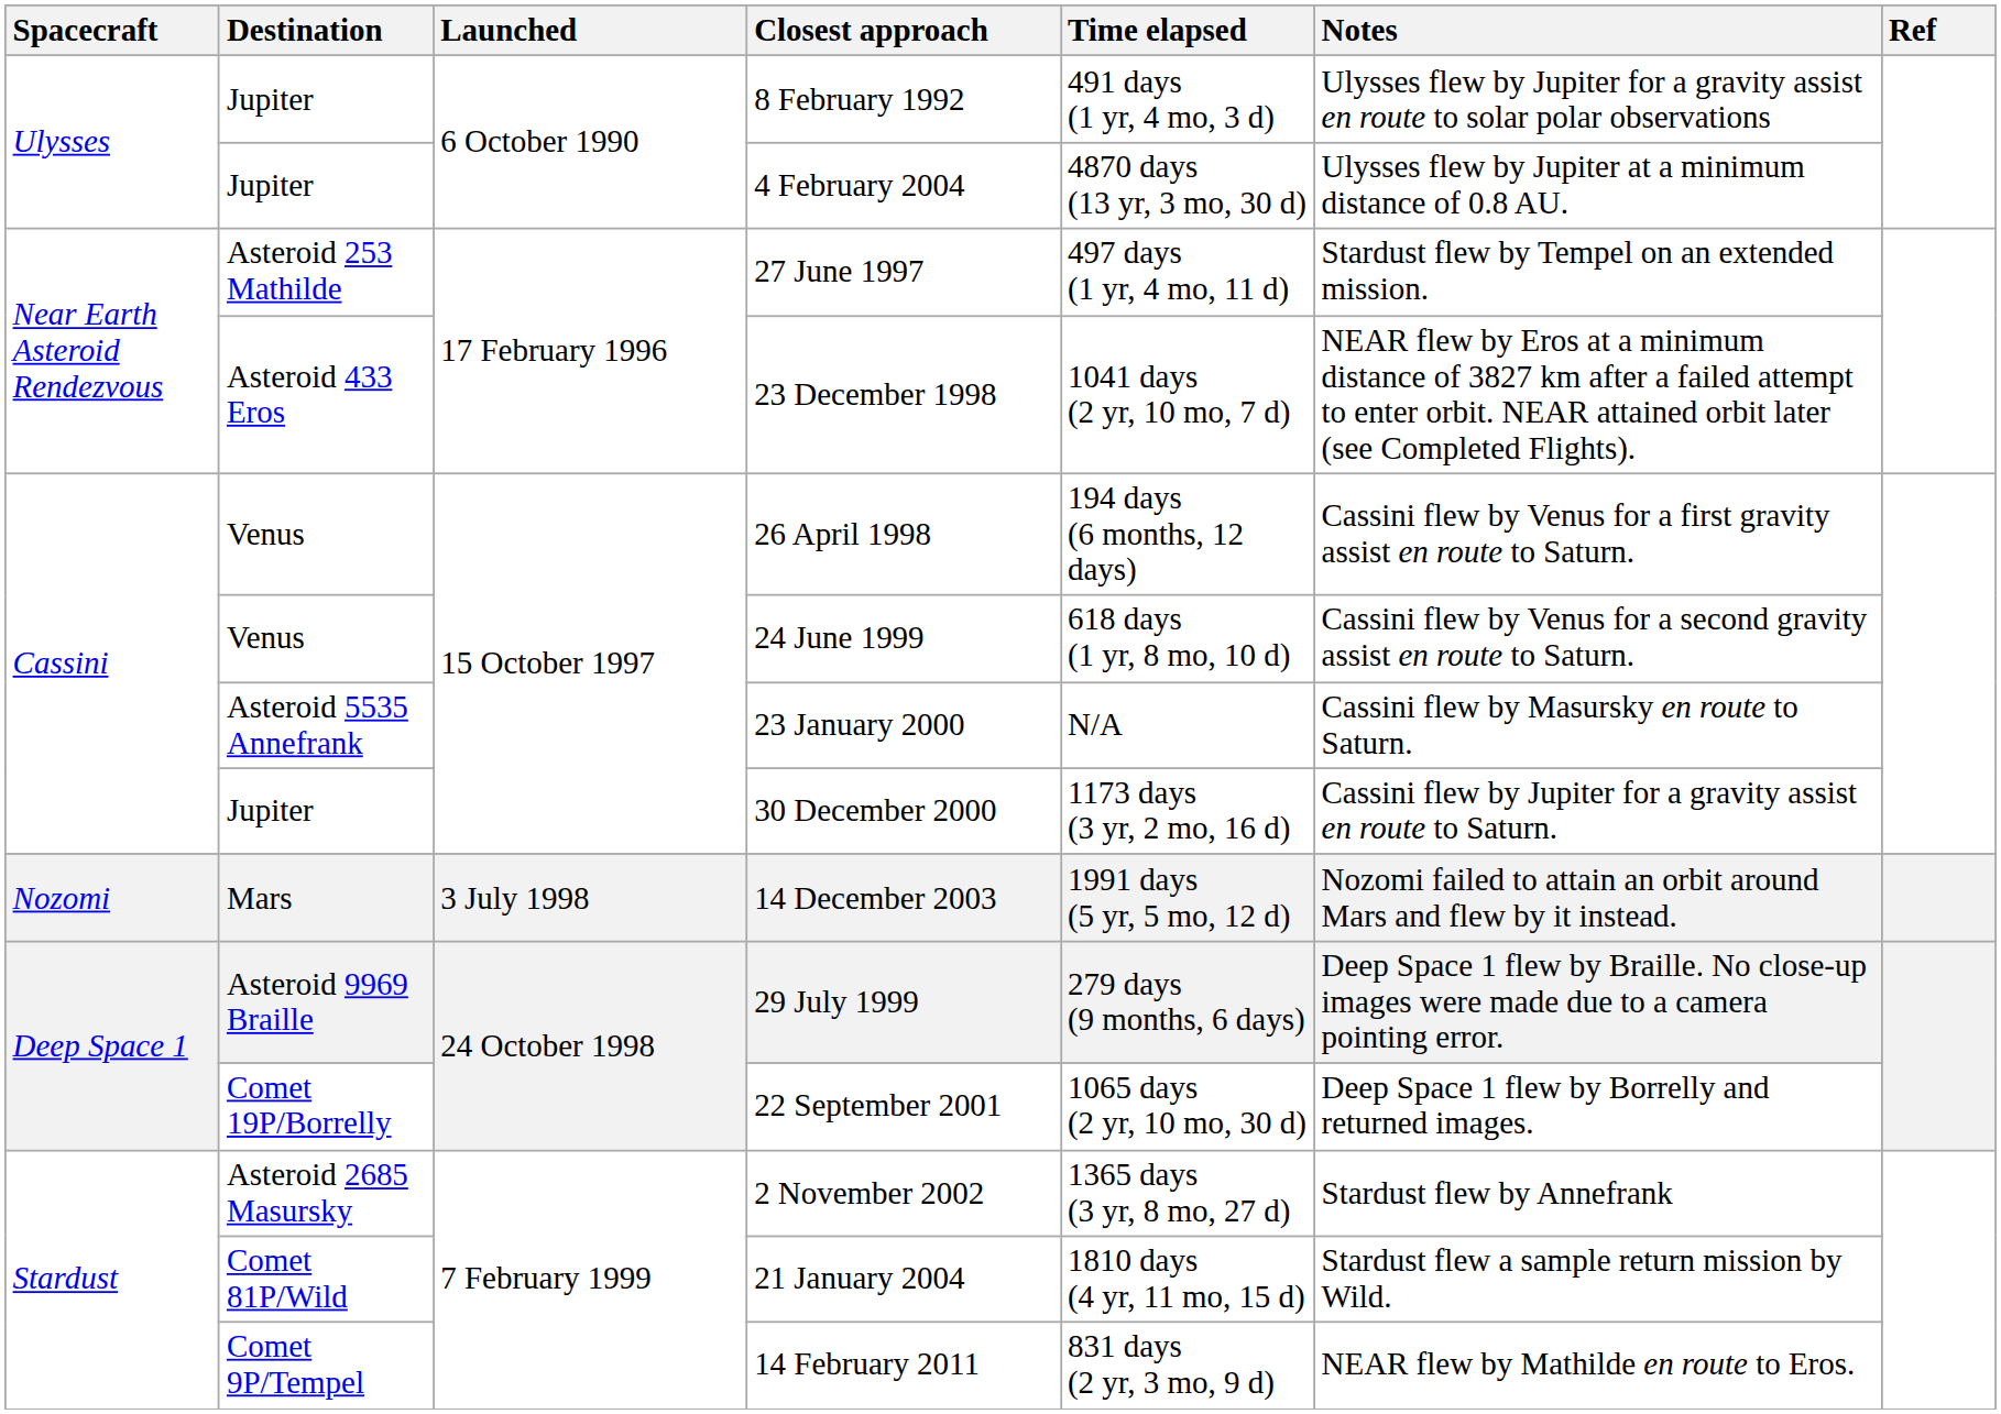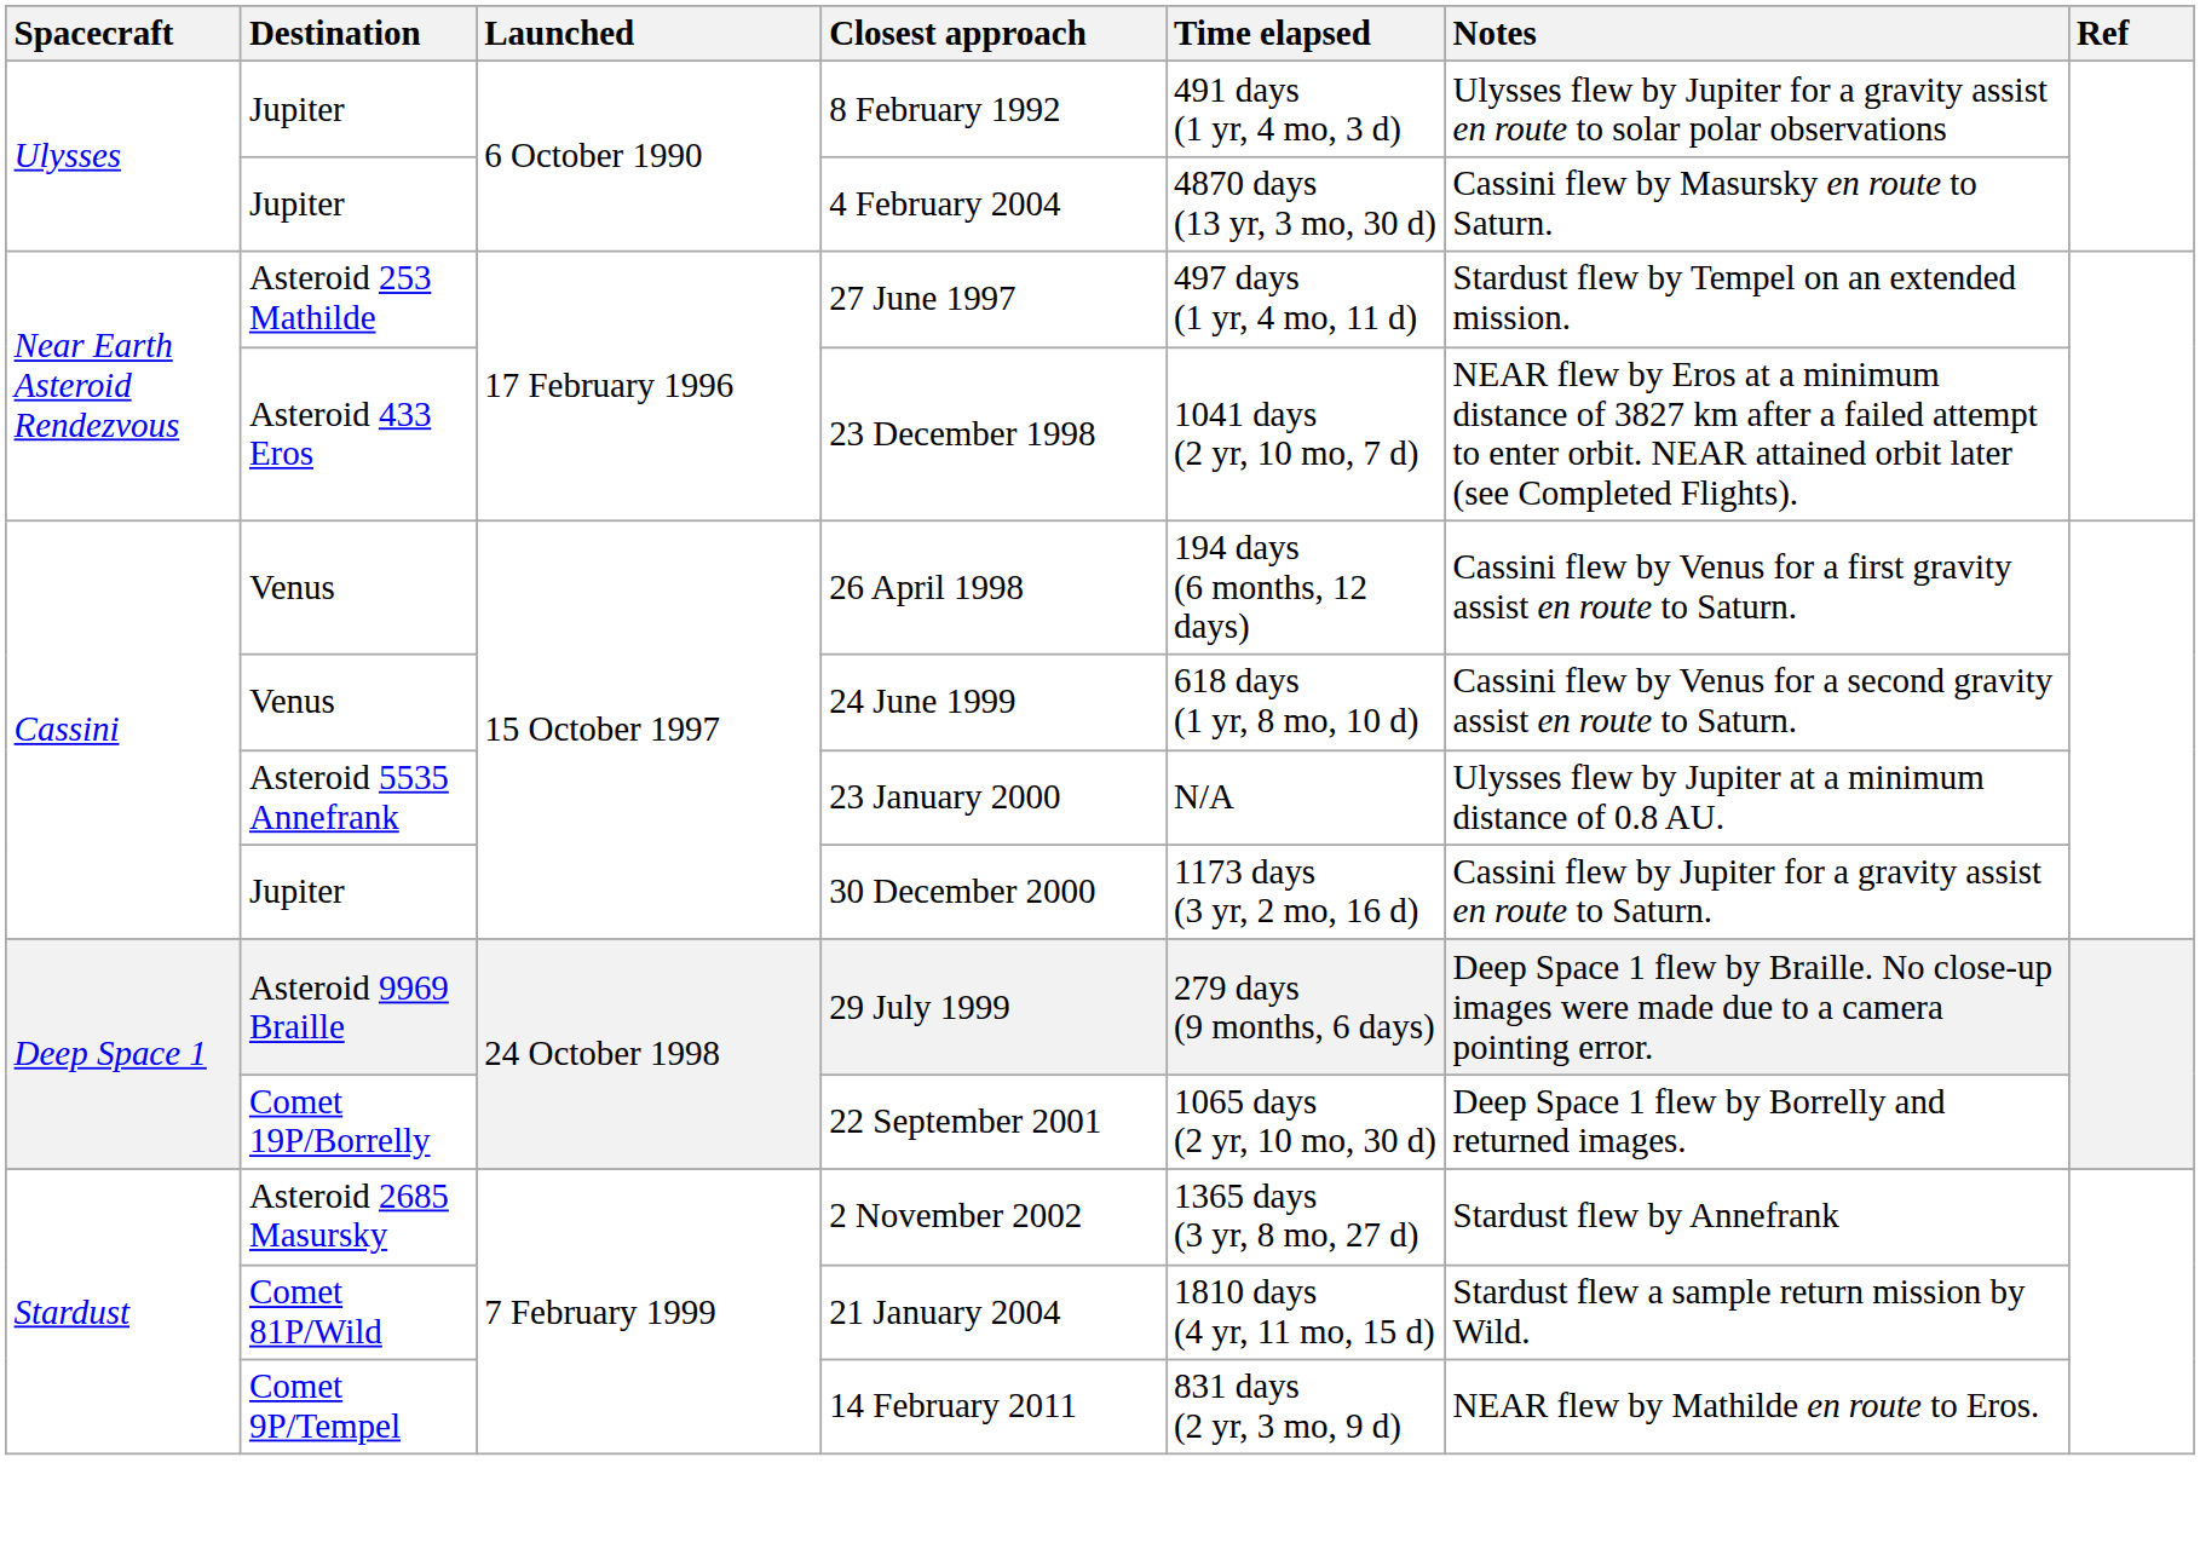 <table class="wikitable"  style="width:1000px; background:white;">
 <tr>
 <th style="text-align:left; width:100px;">Spacecraft</th>
 <th style="text-align:left; width:100px;">Destination</th>
 <th style="text-align:left; width:150px;">Launched</th>
 <th style="text-align:left; width:150px;">Closest approach</th>
 <th style="text-align:left; width:120px;">Time elapsed</th>
 <th style="text-align:left">Notes</th>
 <th style="text-align:left; width:50px;">Ref</th>
 </tr>
 <tr>
 <td rowspan="2"><em><a href='#'>Ulysses</a></em></td>
 <td>Jupiter</td>
 <td rowspan="2">6 October 1990</td>
 <td>8 February 1992</td>
 <td>491 days<br>(1 yr, 4 mo, 3 d)</td>
 <td>Ulysses flew by Jupiter for a gravity assist <em>en route</em> to solar polar observations</td>
 <td rowspan="2"></td>
 </tr>
 <tr>
 <td>Jupiter</td>
 <td>4 February 2004</td>
 <td>4870 days<br>(13 yr, 3 mo, 30 d)</td>
-<td>Ulysses flew by Jupiter at a minimum distance of 0.8 AU.</td>
+<td>Cassini flew by Masursky <em>en route</em> to Saturn.</td>
 </tr>
 <tr>
 <td rowspan="2"><em><a href='#'>Near Earth Asteroid Rendezvous</a></em></td>
 <td>Asteroid <a href='#'>253 Mathilde</a></td>
 <td rowspan="2">17 February 1996</td>
 <td>27 June 1997</td>
 <td>497 days<br>(1 yr, 4 mo, 11 d)</td>
 <td>Stardust flew by Tempel on an extended mission.</td>
 <td rowspan="2"></td>
 </tr>
 <tr>
 <td>Asteroid <a href='#'>433 Eros</a></td>
 <td>23 December 1998</td>
 <td>1041 days<br>(2 yr, 10 mo, 7 d)</td>
 <td>NEAR flew by Eros at a minimum distance of 3827 km after a failed attempt to enter orbit. NEAR attained orbit later (see Completed Flights).</td>
 </tr>
 <tr>
 <td rowspan="4"><em><a href='#'>Cassini</a></em></td>
 <td>Venus</td>
 <td rowspan="4">15 October 1997</td>
 <td>26 April 1998</td>
 <td>194 days<br>(6 months, 12 days)</td>
 <td>Cassini flew by Venus for a first gravity assist <em>en route</em> to Saturn.</td>
 <td rowspan="4"></td>
 </tr>
 <tr>
 <td>Venus</td>
 <td>24 June 1999</td>
 <td>618 days<br>(1 yr, 8 mo, 10 d)</td>
 <td>Cassini flew by Venus for a second gravity assist <em>en route</em> to Saturn.</td>
 </tr>
 <tr>
 <td>Asteroid <a href='#'>5535 Annefrank</a></td>
 <td>23 January 2000</td>
 <td>N/A</td>
-<td>Cassini flew by Masursky <em>en route</em> to Saturn.</td>
+<td>Ulysses flew by Jupiter at a minimum distance of 0.8 AU.</td>
 </tr>
 <tr>
 <td>Jupiter</td>
 <td>30 December 2000</td>
 <td>1173 days<br>(3 yr, 2 mo, 16 d)</td>
 <td>Cassini flew by Jupiter for a gravity assist <em>en route</em> to Saturn.</td>
-</tr>
-<tr style="background:#F2F2F2">
-<td><em><a href='#'>Nozomi</a></em></td>
-<td>Mars</td>
-<td>3 July 1998</td>
-<td>14 December 2003</td>
-<td>1991 days<br>(5 yr, 5 mo, 12 d)</td>
-<td>Nozomi failed to attain an orbit around Mars and flew by it instead.</td>
-<td></td>
 </tr>
 <tr style="background:#F2F2F2">
 <td rowspan="2"><em><a href='#'>Deep Space 1</a></em></td>
 <td>Asteroid <a href='#'>9969 Braille</a></td>
 <td rowspan="2">24 October 1998</td>
 <td>29 July 1999</td>
 <td>279 days<br>(9 months, 6 days)</td>
 <td>Deep Space 1 flew by Braille. No close-up images were made due to a camera pointing error.</td>
 <td rowspan="2"></td>
 </tr>
 <tr>
 <td><a href='#'>Comet 19P/Borrelly</a></td>
 <td>22 September 2001</td>
 <td>1065 days<br>(2 yr, 10 mo, 30 d)</td>
 <td>Deep Space 1 flew by Borrelly and returned images.</td>
 </tr>
 <tr>
 <td rowspan="3"><em><a href='#'>Stardust</a></em></td>
 <td>Asteroid <a href='#'>2685 Masursky</a></td>
 <td rowspan="3">7 February 1999</td>
 <td>2 November 2002</td>
 <td>1365 days<br>(3 yr, 8 mo, 27 d)</td>
 <td>Stardust flew by Annefrank</td>
 <td rowspan="3"></td>
 </tr>
 <tr>
 <td><a href='#'>Comet 81P/Wild</a></td>
 <td>21 January 2004</td>
 <td>1810 days<br>(4 yr, 11 mo, 15 d)</td>
 <td>Stardust flew a sample return mission by Wild.</td>
 </tr>
 <tr>
 <td><a href='#'>Comet 9P/Tempel</a></td>
 <td>14 February 2011</td>
 <td>831 days<br>(2 yr, 3 mo, 9 d)</td>
 <td>NEAR flew by Mathilde <em>en route</em> to Eros.</td>
 </tr>
 </table>
